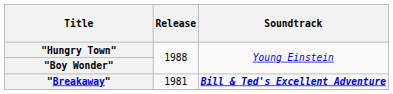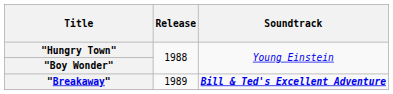 <table class="wikitable plainrowheaders" style="text-align:center;">
 <tr>
 <th scope="col" style="width:15em;"><br>Title<br><br></th>
 <th scope="col">Release</th>
 <th scope="col">Soundtrack</th>
 </tr>
 <tr>
 <th scope="row">"Hungry Town"</th>
 <td rowspan=2>1988</td>
 <td rowspan=2><em><a href='#'>Young Einstein</a></em></td>
 </tr>
 <tr>
 <th scope="row">"Boy Wonder"</th>
 </tr>
 <tr>
 <th scope="row">"<a href='#'>Breakaway</a>"</th>
-<td>1981</td>
+<td>1989</td>
 <td><strong><em><a href='#'>Bill & Ted's Excellent Adventure</a></em></strong></td>
 </tr>
 </table>
